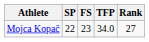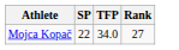 <table class="wikitable" border="1" style="font-size:90%">
 <tr>
 <th>Athlete</th>
 <th>SP</th>
-<th>FS</th>
 <th>TFP</th>
 <th>Rank</th>
 </tr>
 <tr align=center>
 <td align=left><a href='#'>Mojca Kopač</a></td>
 <td>22</td>
-<td>23</td>
 <td>34.0</td>
 <td>27</td>
 </tr>
 </table>
